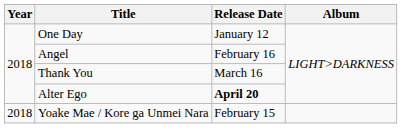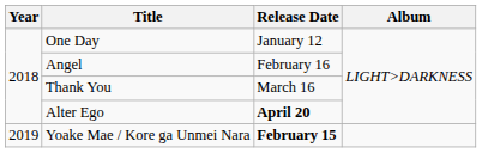 <table class="wikitable">
 <tr>
 <th>Year</th>
 <th>Title</th>
 <th>Release Date</th>
 <th>Album</th>
 </tr>
 <tr>
 <td rowspan="4">2018</td>
 <td>One Day</td>
 <td>January 12</td>
 <td rowspan="4"><em>LIGHT>DARKNESS</em></td>
 </tr>
 <tr>
 <td>Angel</td>
 <td>February 16</td>
 </tr>
 <tr>
 <td>Thank You</td>
 <td>March 16</td>
 </tr>
 <tr>
 <td>Alter Ego</td>
 <td><strong>April 20</strong></td>
 </tr>
 <tr>
-<td>2018</td>
+<td>2019</td>
 <td>Yoake Mae / Kore ga Unmei Nara</td>
-<td>February 15</td>
+<td><strong>February 15</strong></td>
 <td></td>
 </tr>
 </table>
